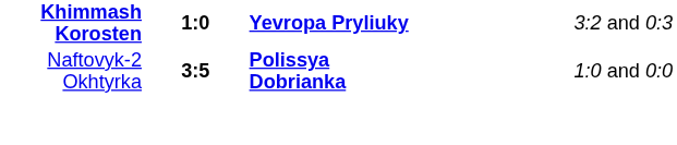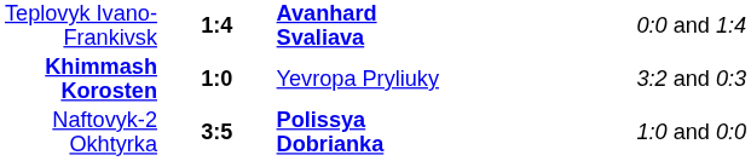 <table width=100% cellspacing=1>
 <tr>
 <th width=20%></th>
 <th width=12%></th>
 <th width=20%></th>
 <th></th>
 </tr>
 <tr style=font-size:90%>
+<td align=right><a href='#'>Teplovyk Ivano-Frankivsk</a></td>
+<td align=center><strong>1:4</strong></td>
+<td><strong><a href='#'>Avanhard Svaliava</a></strong></td>
+<td align=center><em>0:0</em> and <em>1:4</em></td>
+</tr>
+<tr style=font-size:90%>
 <td align=right><strong><a href='#'>Khimmash Korosten</a></strong></td>
 <td align=center><strong>1:0</strong></td>
-<td><strong><a href='#'>Yevropa Pryliuky</a></strong></td>
+<td><a href='#'>Yevropa Pryliuky</a></td>
 <td align=center><em>3:2</em> and <em>0:3</em></td>
 </tr>
 <tr style=font-size:90%>
 <td align=right><a href='#'>Naftovyk-2 Okhtyrka</a></td>
 <td align=center><strong>3:5</strong></td>
 <td><strong><a href='#'>Polissya Dobrianka</a></strong></td>
 <td align=center><em>1:0</em> and <em>0:0</em></td>
 </tr>
 </table>
